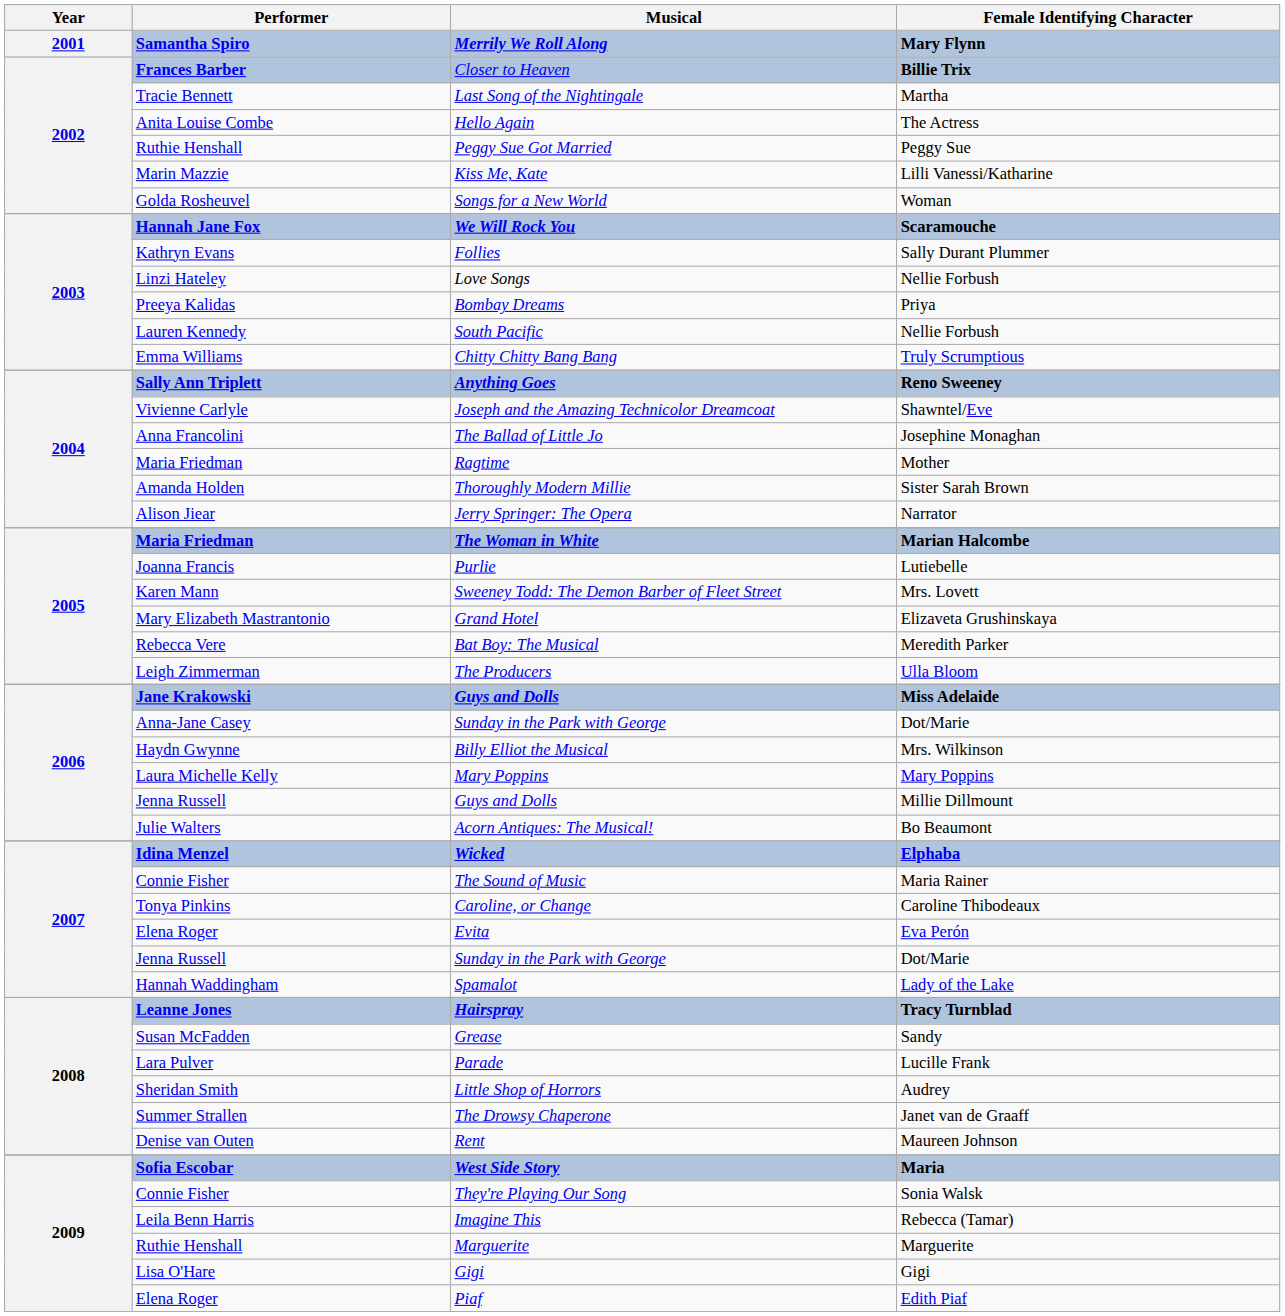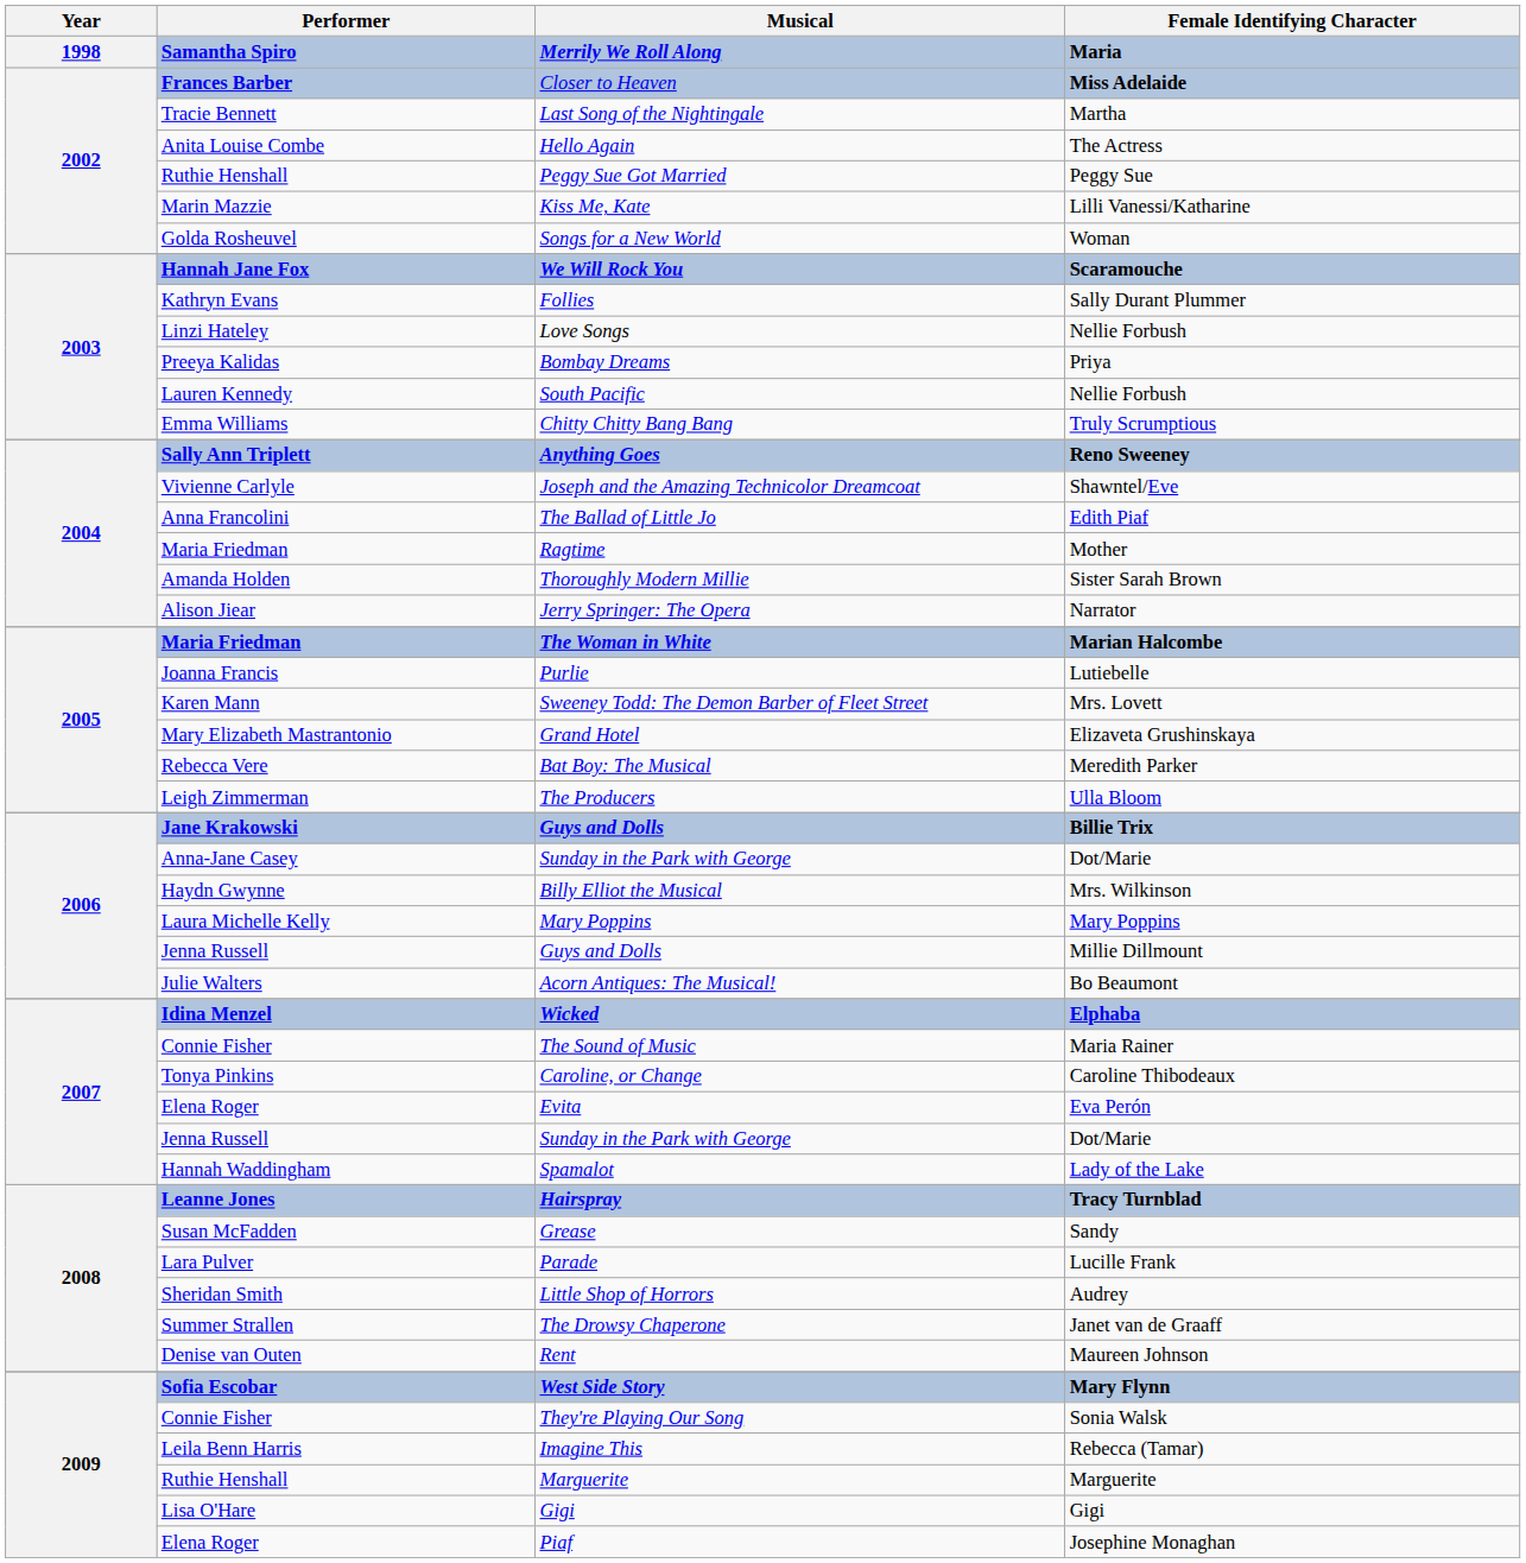 <table class="wikitable" style="width:98%;">
 <tr style="background:#bebebe;">
 <th style="width:10%;">Year</th>
 <th style="width:25%;">Performer</th>
 <th style="width:35%;">Musical</th>
 <th style="width:30%;">Female Identifying Character</th>
 </tr>
 <tr style="background:#B0C4DE">
-<th align="center"><a href='#'>2001</a></th>
+<th align="center"><a href='#'>1998</a></th>
 <td><strong><a href='#'>Samantha Spiro</a></strong></td>
 <td><strong><em><a href='#'>Merrily We Roll Along</a></em></strong></td>
-<td><strong>Mary Flynn</strong></td>
+<td><strong>Maria</strong></td>
 </tr>
 <tr style="background:#B0C4DE">
 <th rowspan=6 align="center"><a href='#'>2002</a></th>
 <td><strong><a href='#'>Frances Barber</a></strong></td>
 <td><em><a href='#'>Closer to Heaven</a></em></td>
-<td><strong>Billie Trix</strong></td>
+<td><strong>Miss Adelaide</strong></td>
 </tr>
 <tr>
 <td><a href='#'>Tracie Bennett</a></td>
 <td><em><a href='#'>Last Song of the Nightingale</a></em></td>
 <td>Martha</td>
 </tr>
 <tr>
 <td><a href='#'>Anita Louise Combe</a></td>
 <td><em><a href='#'>Hello Again</a></em></td>
 <td>The Actress</td>
 </tr>
 <tr>
 <td><a href='#'>Ruthie Henshall</a></td>
 <td><em><a href='#'>Peggy Sue Got Married</a></em></td>
 <td>Peggy Sue</td>
 </tr>
 <tr>
 <td><a href='#'>Marin Mazzie</a></td>
 <td><em><a href='#'>Kiss Me, Kate</a></em></td>
 <td>Lilli Vanessi/Katharine</td>
 </tr>
 <tr>
 <td><a href='#'>Golda Rosheuvel</a></td>
 <td><em><a href='#'>Songs for a New World</a></em></td>
 <td>Woman</td>
 </tr>
 <tr>
 </tr>
 <tr style="background:#B0C4DE">
 <th rowspan=7 align="center"><a href='#'>2003</a></th>
 </tr>
 <tr style="background:#B0C4DE">
 <td><strong><a href='#'>Hannah Jane Fox</a></strong></td>
 <td><strong><em><a href='#'>We Will Rock You</a></em></strong></td>
 <td><strong>Scaramouche</strong></td>
 </tr>
 <tr>
 <td><a href='#'>Kathryn Evans</a></td>
 <td><em><a href='#'>Follies</a></em></td>
 <td>Sally Durant Plummer</td>
 </tr>
 <tr>
 <td><a href='#'>Linzi Hateley</a></td>
 <td><em>Love Songs</em></td>
 <td>Nellie Forbush</td>
 </tr>
 <tr>
 <td><a href='#'>Preeya Kalidas</a></td>
 <td><em><a href='#'>Bombay Dreams</a></em></td>
 <td>Priya</td>
 </tr>
 <tr>
 <td><a href='#'>Lauren Kennedy</a></td>
 <td><em><a href='#'>South Pacific</a></em></td>
 <td>Nellie Forbush</td>
 </tr>
 <tr>
 <td><a href='#'>Emma Williams</a></td>
 <td><em><a href='#'>Chitty Chitty Bang Bang</a></em></td>
 <td><a href='#'>Truly Scrumptious</a></td>
 </tr>
 <tr>
 </tr>
 <tr style="background:#B0C4DE">
 <th rowspan=6 align="center"><a href='#'>2004</a></th>
 <td><strong><a href='#'>Sally Ann Triplett</a></strong></td>
 <td><strong><em><a href='#'>Anything Goes</a></em></strong></td>
 <td><strong>Reno Sweeney</strong></td>
 </tr>
 <tr>
 <td><a href='#'>Vivienne Carlyle</a></td>
 <td><em><a href='#'>Joseph and the Amazing Technicolor Dreamcoat</a></em></td>
 <td>Shawntel/<a href='#'>Eve</a></td>
 </tr>
 <tr>
 <td><a href='#'>Anna Francolini</a></td>
 <td><em><a href='#'>The Ballad of Little Jo</a></em></td>
-<td>Josephine Monaghan</td>
+<td><a href='#'>Edith Piaf</a></td>
 </tr>
 <tr>
 <td><a href='#'>Maria Friedman</a></td>
 <td><em><a href='#'>Ragtime</a></em></td>
 <td>Mother</td>
 </tr>
 <tr>
 <td><a href='#'>Amanda Holden</a></td>
 <td><em><a href='#'>Thoroughly Modern Millie</a></em></td>
 <td>Sister Sarah Brown</td>
 </tr>
 <tr>
 <td><a href='#'>Alison Jiear</a></td>
 <td><em><a href='#'>Jerry Springer: The Opera</a></em></td>
 <td>Narrator</td>
 </tr>
 <tr>
 </tr>
 <tr style="background:#B0C4DE">
 <th rowspan=7 align="center"><a href='#'>2005</a></th>
 </tr>
 <tr style="background:#B0C4DE">
 <td><strong><a href='#'>Maria Friedman</a></strong></td>
 <td><strong><em><a href='#'>The Woman in White</a></em></strong></td>
 <td><strong>Marian Halcombe</strong></td>
 </tr>
 <tr>
 <td><a href='#'>Joanna Francis</a></td>
 <td><em><a href='#'>Purlie</a></em></td>
 <td>Lutiebelle</td>
 </tr>
 <tr>
 <td><a href='#'>Karen Mann</a></td>
 <td><em><a href='#'>Sweeney Todd: The Demon Barber of Fleet Street</a></em></td>
 <td>Mrs. Lovett</td>
 </tr>
 <tr>
 <td><a href='#'>Mary Elizabeth Mastrantonio</a></td>
 <td><em><a href='#'>Grand Hotel</a></em></td>
 <td>Elizaveta Grushinskaya</td>
 </tr>
 <tr>
 <td><a href='#'>Rebecca Vere</a></td>
 <td><em><a href='#'>Bat Boy: The Musical</a></em></td>
 <td>Meredith Parker</td>
 </tr>
 <tr>
 <td><a href='#'>Leigh Zimmerman</a></td>
 <td><em><a href='#'>The Producers</a></em></td>
 <td><a href='#'>Ulla Bloom</a></td>
 </tr>
 <tr>
 </tr>
 <tr style="background:#B0C4DE">
 <th rowspan=6 align="center"><a href='#'>2006</a></th>
 <td><strong><a href='#'>Jane Krakowski</a></strong></td>
 <td><strong><em><a href='#'>Guys and Dolls</a></em></strong></td>
-<td><strong>Miss Adelaide</strong></td>
+<td><strong>Billie Trix</strong></td>
 </tr>
 <tr>
 <td><a href='#'>Anna-Jane Casey</a></td>
 <td><em><a href='#'>Sunday in the Park with George</a></em></td>
 <td>Dot/Marie</td>
 </tr>
 <tr>
 <td><a href='#'>Haydn Gwynne</a></td>
 <td><em><a href='#'>Billy Elliot the Musical</a></em></td>
 <td>Mrs. Wilkinson</td>
 </tr>
 <tr>
 <td><a href='#'>Laura Michelle Kelly</a></td>
 <td><em><a href='#'>Mary Poppins</a></em></td>
 <td><a href='#'>Mary Poppins</a></td>
 </tr>
 <tr>
 <td><a href='#'>Jenna Russell</a></td>
 <td><em><a href='#'>Guys and Dolls</a></em></td>
 <td>Millie Dillmount</td>
 </tr>
 <tr>
 <td><a href='#'>Julie Walters</a></td>
 <td><em><a href='#'>Acorn Antiques: The Musical!</a></em></td>
 <td>Bo Beaumont</td>
 </tr>
 <tr>
 </tr>
 <tr style="background:#B0C4DE">
 <th rowspan=6 align="center"><a href='#'>2007</a></th>
 <td><strong><a href='#'>Idina Menzel</a></strong></td>
 <td><strong><em><a href='#'>Wicked</a></em></strong></td>
 <td><strong><a href='#'>Elphaba</a></strong></td>
 </tr>
 <tr>
 <td><a href='#'>Connie Fisher</a></td>
 <td><em><a href='#'>The Sound of Music</a></em></td>
 <td>Maria Rainer</td>
 </tr>
 <tr>
 <td><a href='#'>Tonya Pinkins</a></td>
 <td><em><a href='#'>Caroline, or Change</a></em></td>
 <td>Caroline Thibodeaux</td>
 </tr>
 <tr>
 <td><a href='#'>Elena Roger</a></td>
 <td><em><a href='#'>Evita</a></em></td>
 <td><a href='#'>Eva Perón</a></td>
 </tr>
 <tr>
 <td><a href='#'>Jenna Russell</a></td>
 <td><em><a href='#'>Sunday in the Park with George</a></em></td>
 <td>Dot/Marie</td>
 </tr>
 <tr>
 <td><a href='#'>Hannah Waddingham</a></td>
 <td><em><a href='#'>Spamalot</a></em></td>
 <td><a href='#'>Lady of the Lake</a></td>
 </tr>
 <tr>
 </tr>
 <tr style="background:#B0C4DE">
 <th rowspan=6 align="center">2008</th>
 <td><strong><a href='#'>Leanne Jones</a></strong></td>
 <td><strong><em><a href='#'>Hairspray</a></em></strong></td>
 <td><strong>Tracy Turnblad</strong></td>
 </tr>
 <tr>
 <td><a href='#'>Susan McFadden</a></td>
 <td><em><a href='#'>Grease</a></em></td>
 <td>Sandy</td>
 </tr>
 <tr>
 <td><a href='#'>Lara Pulver</a></td>
 <td><em><a href='#'>Parade</a></em></td>
 <td>Lucille Frank</td>
 </tr>
 <tr>
 <td><a href='#'>Sheridan Smith</a></td>
 <td><em><a href='#'>Little Shop of Horrors</a></em></td>
 <td>Audrey</td>
 </tr>
 <tr>
 <td><a href='#'>Summer Strallen</a></td>
 <td><em><a href='#'>The Drowsy Chaperone</a></em></td>
 <td>Janet van de Graaff</td>
 </tr>
 <tr>
 <td><a href='#'>Denise van Outen</a></td>
 <td><em><a href='#'>Rent</a></em></td>
 <td>Maureen Johnson</td>
 </tr>
 <tr>
 </tr>
 <tr style="background:#B0C4DE">
 <th rowspan=7 align="center">2009</th>
 <td><strong><a href='#'>Sofia Escobar</a></strong></td>
 <td><strong><em><a href='#'>West Side Story</a></em></strong></td>
-<td><strong>Maria</strong></td>
+<td><strong>Mary Flynn</strong></td>
 </tr>
 <tr>
 <td><a href='#'>Connie Fisher</a></td>
 <td><em><a href='#'>They're Playing Our Song</a></em></td>
 <td>Sonia Walsk</td>
 </tr>
 <tr>
 <td><a href='#'>Leila Benn Harris</a></td>
 <td><em><a href='#'>Imagine This</a></em></td>
 <td>Rebecca (Tamar)</td>
 </tr>
 <tr>
 <td><a href='#'>Ruthie Henshall</a></td>
 <td><em><a href='#'>Marguerite</a></em></td>
 <td>Marguerite</td>
 </tr>
 <tr>
 <td><a href='#'>Lisa O'Hare</a></td>
 <td><em><a href='#'>Gigi</a></em></td>
 <td>Gigi</td>
 </tr>
 <tr>
 <td><a href='#'>Elena Roger</a></td>
 <td><em><a href='#'>Piaf</a></em></td>
-<td><a href='#'>Edith Piaf</a></td>
+<td>Josephine Monaghan</td>
 </tr>
 </table>
